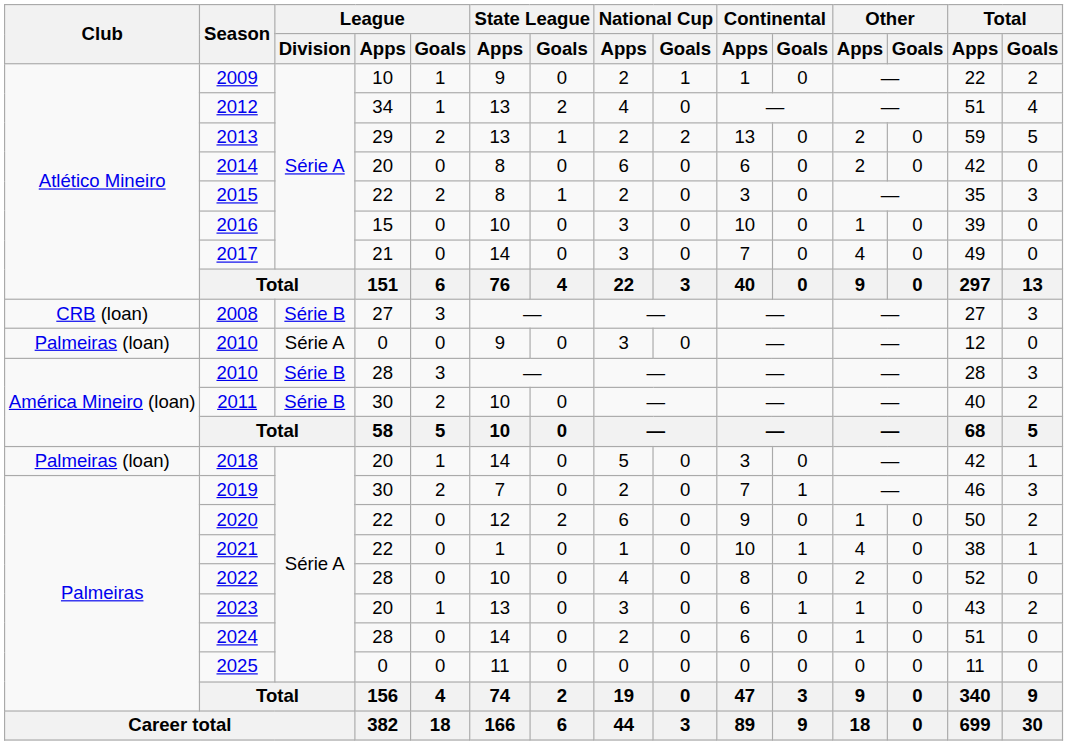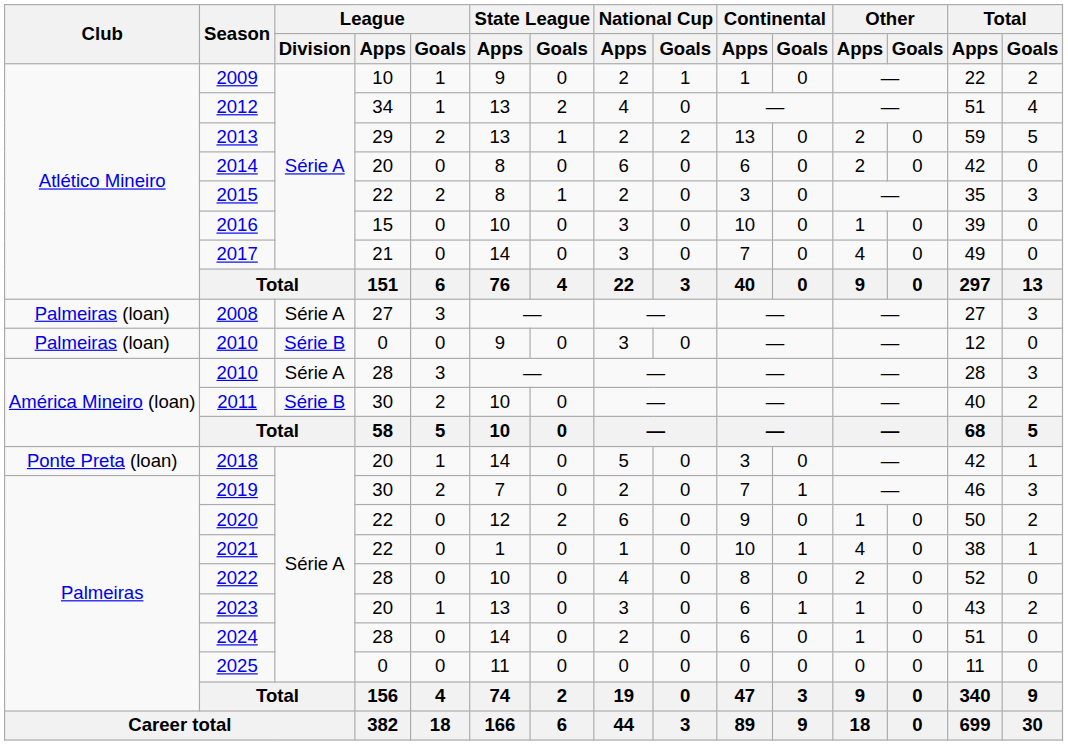 <table class="wikitable" style="text-align: center;">
 <tr>
 <th rowspan="2">Club</th>
 <th rowspan="2">Season</th>
 <th colspan="3">League</th>
 <th colspan="2">State League</th>
 <th colspan="2">National Cup</th>
 <th colspan="2">Continental</th>
 <th colspan="2">Other</th>
 <th colspan="2">Total</th>
 </tr>
 <tr>
 <th>Division</th>
 <th>Apps</th>
 <th>Goals</th>
 <th>Apps</th>
 <th>Goals</th>
 <th>Apps</th>
 <th>Goals</th>
 <th>Apps</th>
 <th>Goals</th>
 <th>Apps</th>
 <th>Goals</th>
 <th>Apps</th>
 <th>Goals</th>
 </tr>
 <tr>
 <td rowspan="8"><a href='#'>Atlético Mineiro</a></td>
 <td><a href='#'>2009</a></td>
 <td rowspan="7"><a href='#'>Série A</a></td>
 <td>10</td>
 <td>1</td>
 <td>9</td>
 <td>0</td>
 <td>2</td>
 <td>1</td>
 <td>1</td>
 <td>0</td>
 <td colspan="2">—</td>
 <td>22</td>
 <td>2</td>
 </tr>
 <tr>
 <td><a href='#'>2012</a></td>
 <td>34</td>
 <td>1</td>
 <td>13</td>
 <td>2</td>
 <td>4</td>
 <td>0</td>
 <td colspan="2">—</td>
 <td colspan="2">—</td>
 <td>51</td>
 <td>4</td>
 </tr>
 <tr>
 <td><a href='#'>2013</a></td>
 <td>29</td>
 <td>2</td>
 <td>13</td>
 <td>1</td>
 <td>2</td>
 <td>2</td>
 <td>13</td>
 <td>0</td>
 <td>2</td>
 <td>0</td>
 <td>59</td>
 <td>5</td>
 </tr>
 <tr>
 <td><a href='#'>2014</a></td>
 <td>20</td>
 <td>0</td>
 <td>8</td>
 <td>0</td>
 <td>6</td>
 <td>0</td>
 <td>6</td>
 <td>0</td>
 <td>2</td>
 <td>0</td>
 <td>42</td>
 <td>0</td>
 </tr>
 <tr>
 <td><a href='#'>2015</a></td>
 <td>22</td>
 <td>2</td>
 <td>8</td>
 <td>1</td>
 <td>2</td>
 <td>0</td>
 <td>3</td>
 <td>0</td>
 <td colspan="2">—</td>
 <td>35</td>
 <td>3</td>
 </tr>
 <tr>
 <td><a href='#'>2016</a></td>
 <td>15</td>
 <td>0</td>
 <td>10</td>
 <td>0</td>
 <td>3</td>
 <td>0</td>
 <td>10</td>
 <td>0</td>
 <td>1</td>
 <td>0</td>
 <td>39</td>
 <td>0</td>
 </tr>
 <tr>
 <td><a href='#'>2017</a></td>
 <td>21</td>
 <td>0</td>
 <td>14</td>
 <td>0</td>
 <td>3</td>
 <td>0</td>
 <td>7</td>
 <td>0</td>
 <td>4</td>
 <td>0</td>
 <td>49</td>
 <td>0</td>
 </tr>
 <tr>
 <th colspan="2">Total</th>
 <th>151</th>
 <th>6</th>
 <th>76</th>
 <th>4</th>
 <th>22</th>
 <th>3</th>
 <th>40</th>
 <th>0</th>
 <th>9</th>
 <th>0</th>
 <th>297</th>
 <th>13</th>
 </tr>
 <tr>
-<td><a href='#'>CRB</a> (loan)</td>
+<td><a href='#'>Palmeiras</a> (loan)</td>
 <td><a href='#'>2008</a></td>
-<td><a href='#'>Série B</a></td>
+<td>Série A</td>
 <td>27</td>
 <td>3</td>
 <td colspan="2">—</td>
 <td colspan="2">—</td>
 <td colspan="2">—</td>
 <td colspan="2">—</td>
 <td>27</td>
 <td>3</td>
 </tr>
 <tr>
 <td><a href='#'>Palmeiras</a> (loan)</td>
 <td><a href='#'>2010</a></td>
-<td>Série A</td>
+<td><a href='#'>Série B</a></td>
 <td>0</td>
 <td>0</td>
 <td>9</td>
 <td>0</td>
 <td>3</td>
 <td>0</td>
 <td colspan="2">—</td>
 <td colspan="2">—</td>
 <td>12</td>
 <td>0</td>
 </tr>
 <tr>
 <td rowspan="3"><a href='#'>América Mineiro</a> (loan)</td>
 <td><a href='#'>2010</a></td>
-<td><a href='#'>Série B</a></td>
+<td>Série A</td>
 <td>28</td>
 <td>3</td>
 <td colspan="2">—</td>
 <td colspan="2">—</td>
 <td colspan="2">—</td>
 <td colspan="2">—</td>
 <td>28</td>
 <td>3</td>
 </tr>
 <tr>
 <td><a href='#'>2011</a></td>
 <td><a href='#'>Série B</a></td>
 <td>30</td>
 <td>2</td>
 <td>10</td>
 <td>0</td>
 <td colspan="2">—</td>
 <td colspan="2">—</td>
 <td colspan="2">—</td>
 <td>40</td>
 <td>2</td>
 </tr>
 <tr>
 <th colspan="2">Total</th>
 <th>58</th>
 <th>5</th>
 <th>10</th>
 <th>0</th>
 <th colspan="2">—</th>
 <th colspan="2">—</th>
 <th colspan="2">—</th>
 <th>68</th>
 <th>5</th>
 </tr>
 <tr>
-<td><a href='#'>Palmeiras</a> (loan)</td>
+<td><a href='#'>Ponte Preta</a> (loan)</td>
 <td><a href='#'>2018</a></td>
 <td rowspan="8">Série A</td>
 <td>20</td>
 <td>1</td>
 <td>14</td>
 <td>0</td>
 <td>5</td>
 <td>0</td>
 <td>3</td>
 <td>0</td>
 <td colspan="2">—</td>
 <td>42</td>
 <td>1</td>
 </tr>
 <tr>
 <td rowspan="8"><a href='#'>Palmeiras</a></td>
 <td><a href='#'>2019</a></td>
 <td>30</td>
 <td>2</td>
 <td>7</td>
 <td>0</td>
 <td>2</td>
 <td>0</td>
 <td>7</td>
 <td>1</td>
 <td colspan="2">—</td>
 <td>46</td>
 <td>3</td>
 </tr>
 <tr>
 <td><a href='#'>2020</a></td>
 <td>22</td>
 <td>0</td>
 <td>12</td>
 <td>2</td>
 <td>6</td>
 <td>0</td>
 <td>9</td>
 <td>0</td>
 <td>1</td>
 <td>0</td>
 <td>50</td>
 <td>2</td>
 </tr>
 <tr>
 <td><a href='#'>2021</a></td>
 <td>22</td>
 <td>0</td>
 <td>1</td>
 <td>0</td>
 <td>1</td>
 <td>0</td>
 <td>10</td>
 <td>1</td>
 <td>4</td>
 <td>0</td>
 <td>38</td>
 <td>1</td>
 </tr>
 <tr>
 <td><a href='#'>2022</a></td>
 <td>28</td>
 <td>0</td>
 <td>10</td>
 <td>0</td>
 <td>4</td>
 <td>0</td>
 <td>8</td>
 <td>0</td>
 <td>2</td>
 <td>0</td>
 <td>52</td>
 <td>0</td>
 </tr>
 <tr>
 <td><a href='#'>2023</a></td>
 <td>20</td>
 <td>1</td>
 <td>13</td>
 <td>0</td>
 <td>3</td>
 <td>0</td>
 <td>6</td>
 <td>1</td>
 <td>1</td>
 <td>0</td>
 <td>43</td>
 <td>2</td>
 </tr>
 <tr>
 <td><a href='#'>2024</a></td>
 <td>28</td>
 <td>0</td>
 <td>14</td>
 <td>0</td>
 <td>2</td>
 <td>0</td>
 <td>6</td>
 <td>0</td>
 <td>1</td>
 <td>0</td>
 <td>51</td>
 <td>0</td>
 </tr>
 <tr>
 <td><a href='#'>2025</a></td>
 <td>0</td>
 <td>0</td>
 <td>11</td>
 <td>0</td>
 <td>0</td>
 <td>0</td>
 <td>0</td>
 <td>0</td>
 <td>0</td>
 <td>0</td>
 <td>11</td>
 <td>0</td>
 </tr>
 <tr>
 <th colspan="2">Total</th>
 <th>156</th>
 <th>4</th>
 <th>74</th>
 <th>2</th>
 <th>19</th>
 <th>0</th>
 <th>47</th>
 <th>3</th>
 <th>9</th>
 <th>0</th>
 <th>340</th>
 <th>9</th>
 </tr>
 <tr>
 <th colspan="3">Career total</th>
 <th>382</th>
 <th>18</th>
 <th>166</th>
 <th>6</th>
 <th>44</th>
 <th>3</th>
 <th>89</th>
 <th>9</th>
 <th>18</th>
 <th>0</th>
 <th>699</th>
 <th>30</th>
 </tr>
 </table>
